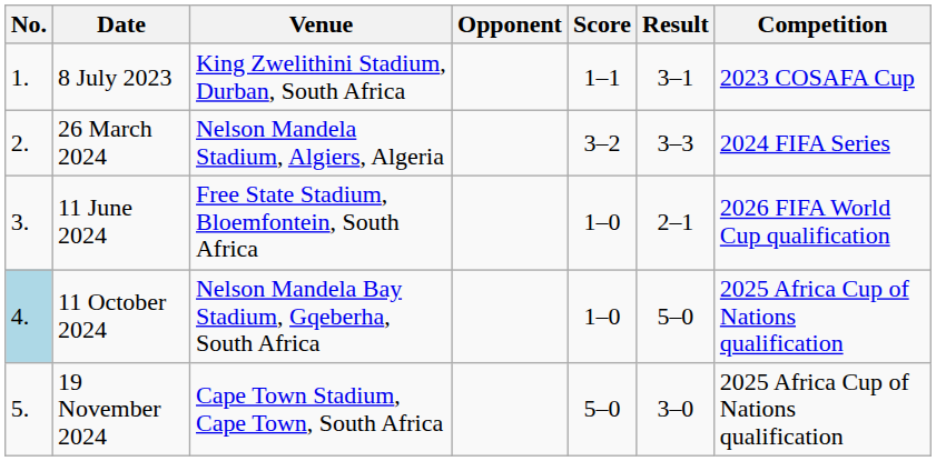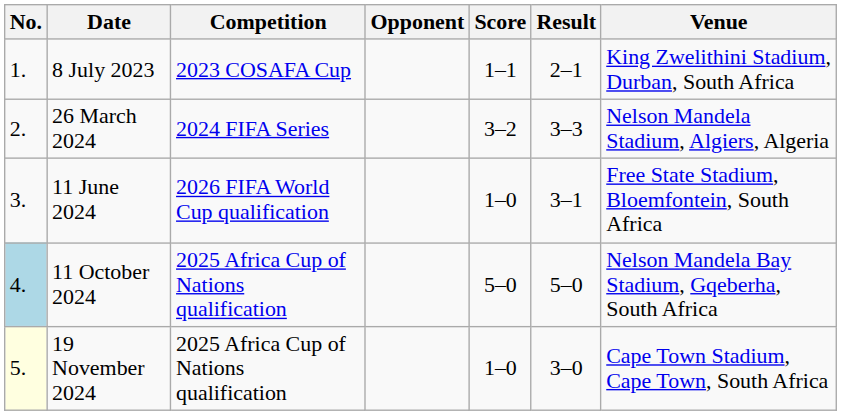 <table class="wikitable">
 <tr>
 <th>No.</th>
 <th>Date</th>
-<th>Venue</th>
+<th>Competition</th>
 <th>Opponent</th>
 <th>Score</th>
 <th>Result</th>
-<th>Competition</th>
+<th>Venue</th>
 </tr>
 <tr>
 <td>1.</td>
 <td>8 July 2023</td>
-<td><a href='#'>King Zwelithini Stadium</a>, <a href='#'>Durban</a>, South Africa</td>
+<td><a href='#'>2023 COSAFA Cup</a></td>
 <td></td>
 <td align=center>1–1</td>
-<td align=center>3–1</td>
-<td><a href='#'>2023 COSAFA Cup</a></td>
+<td align=center>2–1</td>
+<td><a href='#'>King Zwelithini Stadium</a>, <a href='#'>Durban</a>, South Africa</td>
 </tr>
 <tr>
 <td>2.</td>
 <td>26 March 2024</td>
-<td><a href='#'>Nelson Mandela Stadium</a>, <a href='#'>Algiers</a>, Algeria</td>
+<td><a href='#'>2024 FIFA Series</a></td>
 <td></td>
 <td align=center>3–2</td>
 <td align=center>3–3</td>
-<td><a href='#'>2024 FIFA Series</a></td>
+<td><a href='#'>Nelson Mandela Stadium</a>, <a href='#'>Algiers</a>, Algeria</td>
 </tr>
 <tr>
 <td>3.</td>
 <td>11 June 2024</td>
-<td><a href='#'>Free State Stadium</a>, <a href='#'>Bloemfontein</a>, South Africa</td>
+<td><a href='#'>2026 FIFA World Cup qualification</a></td>
 <td></td>
 <td align=center>1–0</td>
-<td align=center>2–1</td>
-<td><a href='#'>2026 FIFA World Cup qualification</a></td>
+<td align=center>3–1</td>
+<td><a href='#'>Free State Stadium</a>, <a href='#'>Bloemfontein</a>, South Africa</td>
 </tr>
 <tr>
 <td style="background: lightblue;">4.</td>
 <td>11 October 2024</td>
+<td><a href='#'>2025 Africa Cup of Nations qualification</a></td>
+<td></td>
+<td align=center>5–0</td>
+<td align=center>5–0</td>
 <td><a href='#'>Nelson Mandela Bay Stadium</a>, <a href='#'>Gqeberha</a>, South Africa</td>
+</tr>
+<tr>
+<td style="background: lightyellow;">5.</td>
+<td>19 November 2024</td>
+<td>2025 Africa Cup of Nations qualification</td>
 <td></td>
 <td align=center>1–0</td>
-<td align=center>5–0</td>
-<td><a href='#'>2025 Africa Cup of Nations qualification</a></td>
-</tr>
-<tr>
-<td>5.</td>
-<td>19 November 2024</td>
+<td align=center>3–0</td>
 <td><a href='#'>Cape Town Stadium</a>, <a href='#'>Cape Town</a>, South Africa</td>
-<td></td>
-<td align=center>5–0</td>
-<td align=center>3–0</td>
-<td>2025 Africa Cup of Nations qualification</td>
 </tr>
 </table>
